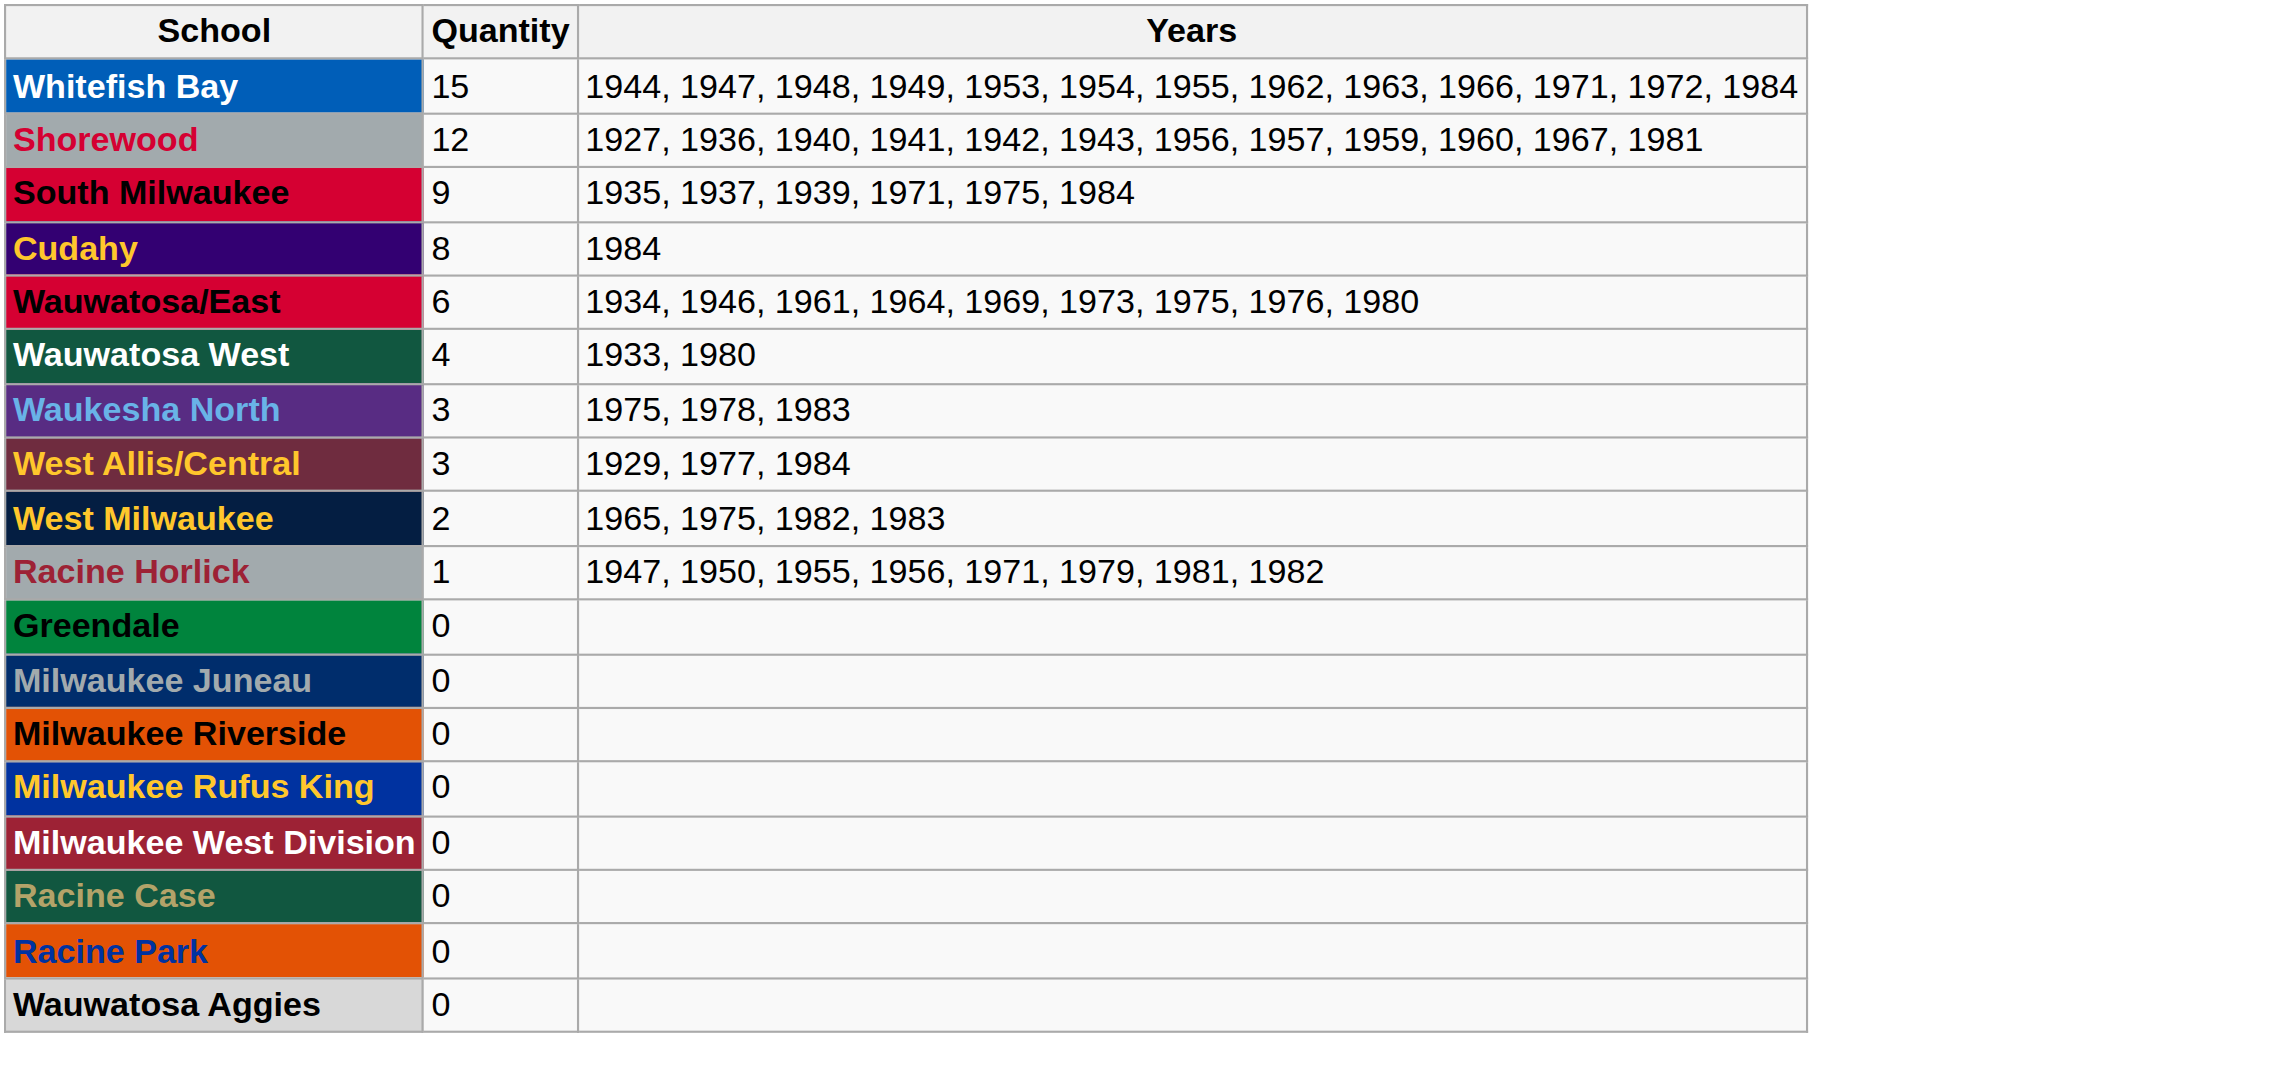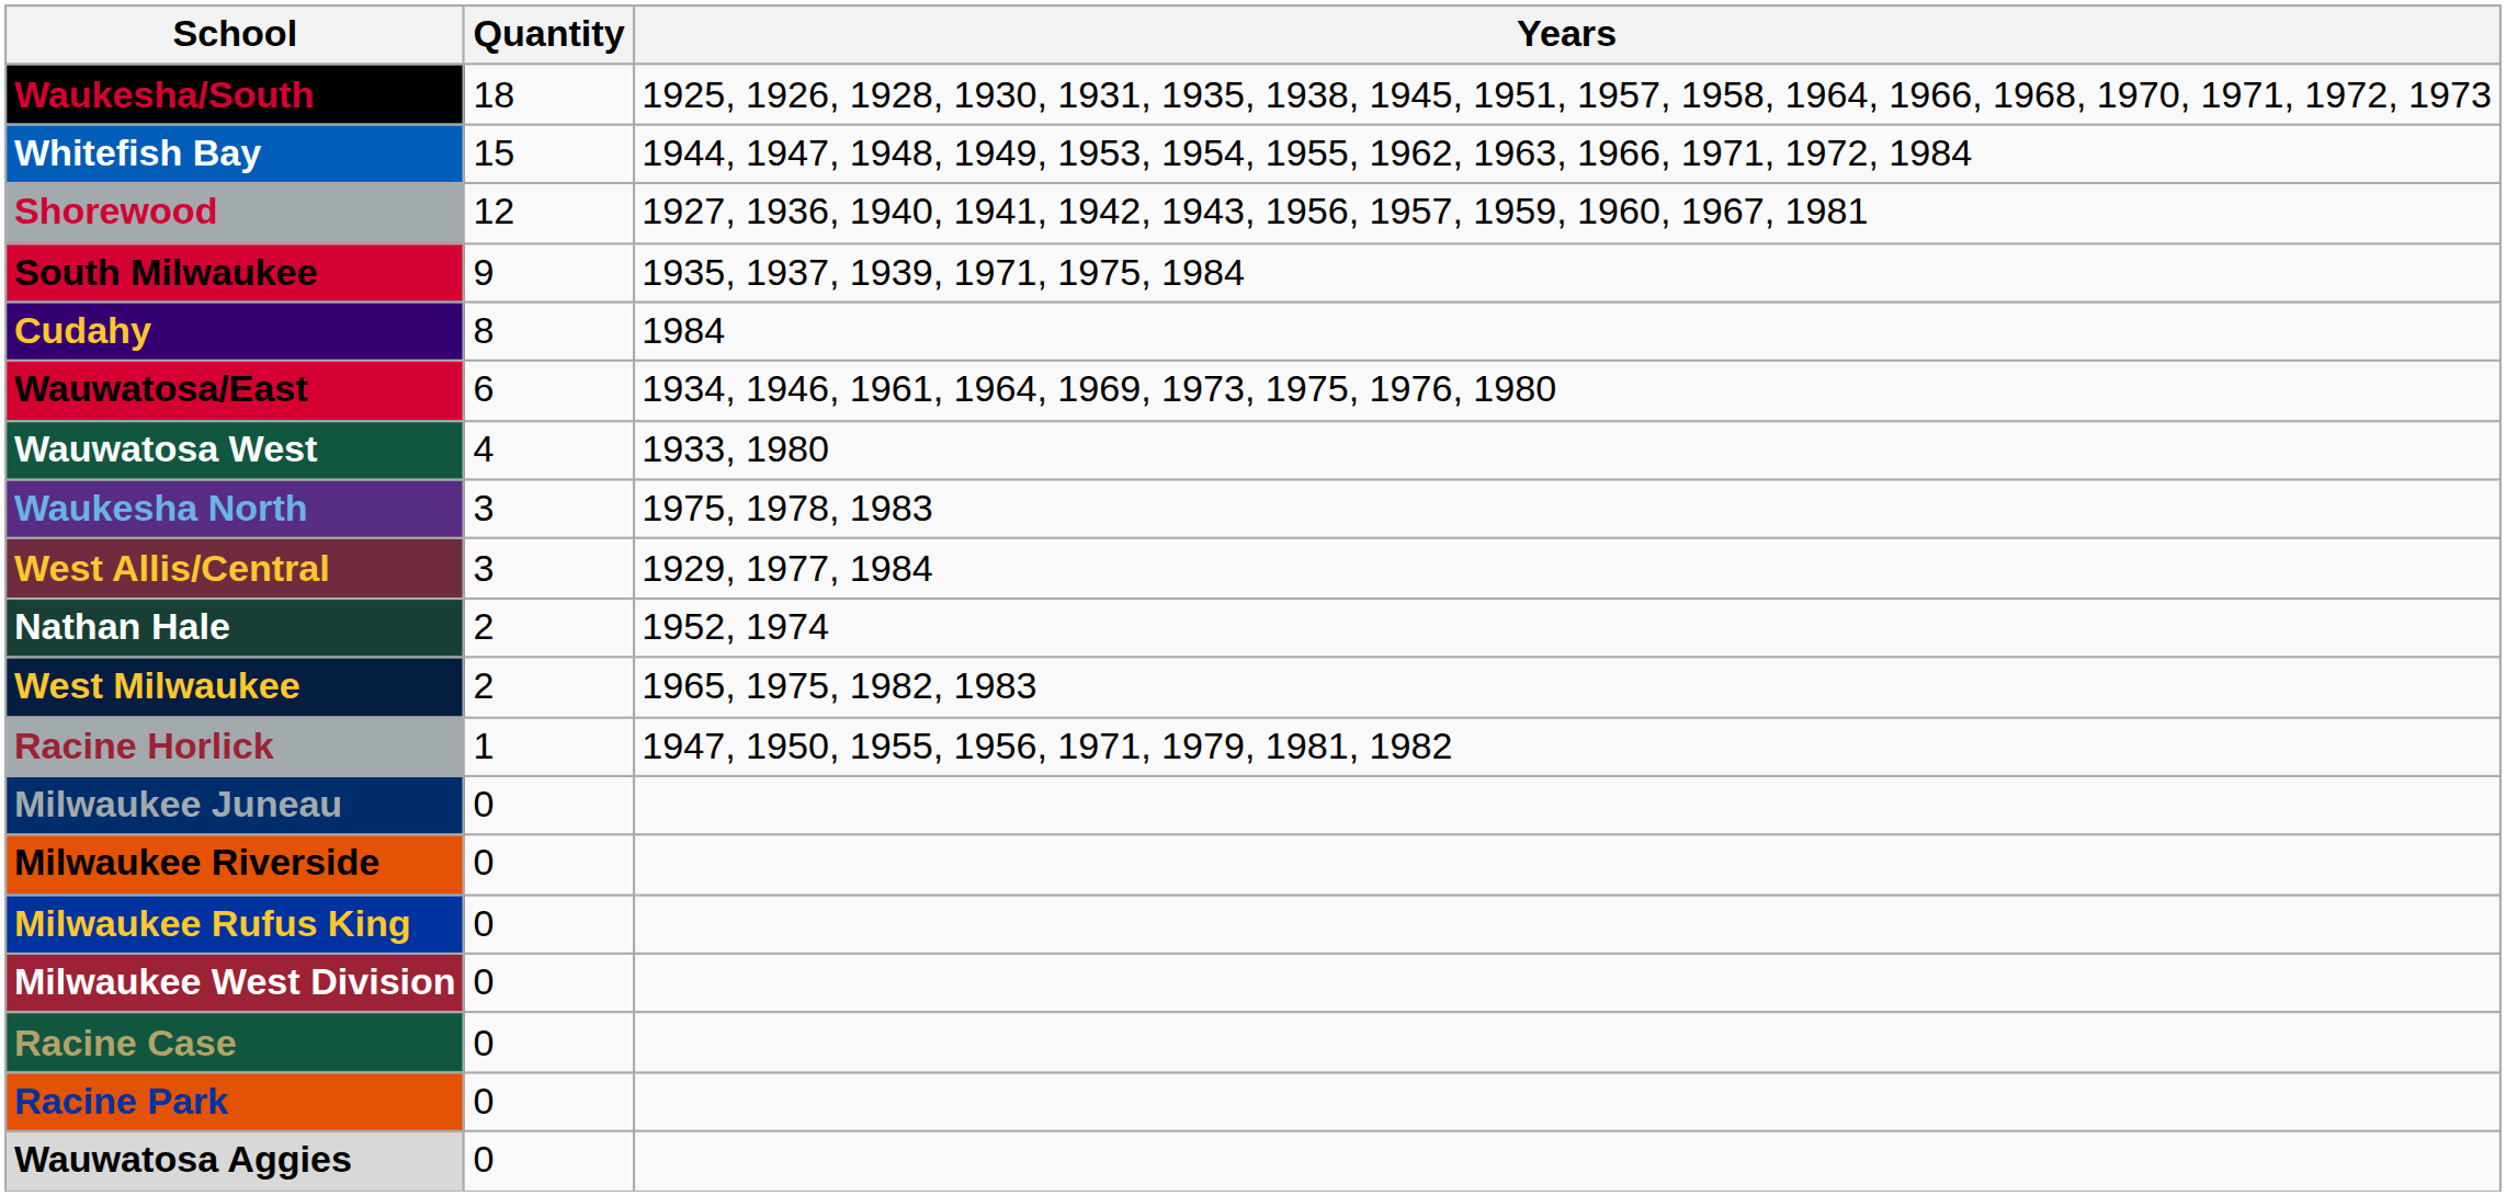 <table class="wikitable">
 <tr>
 <th>School</th>
 <th>Quantity</th>
 <th>Years</th>
+</tr>
+<tr>
+<td style="background: black; color: #d50032"><strong>Waukesha/South</strong></td>
+<td>18</td>
+<td>1925, 1926, 1928, 1930, 1931, 1935, 1938, 1945, 1951, 1957, 1958, 1964, 1966, 1968, 1970, 1971, 1972, 1973</td>
 </tr>
 <tr>
 <td style="background: #005eb8; color: white"><strong>Whitefish Bay</strong></td>
 <td>15</td>
 <td>1944, 1947, 1948, 1949, 1953, 1954, 1955, 1962, 1963, 1966, 1971, 1972, 1984</td>
 </tr>
 <tr>
 <td style="background: #a2aaad; color: #d50032"><strong>Shorewood</strong></td>
 <td>12</td>
 <td>1927, 1936, 1940, 1941, 1942, 1943, 1956, 1957, 1959, 1960, 1967, 1981</td>
 </tr>
 <tr>
 <td style="background: #d50032; color: black"><strong>South Milwaukee</strong></td>
 <td>9</td>
 <td>1935, 1937, 1939, 1971, 1975, 1984</td>
 </tr>
 <tr>
 <td style="background: #330072; color: #ffc72c"><strong>Cudahy</strong></td>
 <td>8</td>
 <td>1984</td>
 </tr>
 <tr>
 <td style="background: #d50032; color: black"><strong>Wauwatosa/East</strong></td>
 <td>6</td>
 <td>1934, 1946, 1961, 1964, 1969, 1973, 1975, 1976, 1980</td>
 </tr>
 <tr>
 <td style="background: #115740; color: white"><strong>Wauwatosa West</strong></td>
 <td>4</td>
 <td>1933, 1980</td>
 </tr>
 <tr>
 <td style="background: #582c83; color: #69b3e7"><strong>Waukesha North</strong></td>
 <td>3</td>
 <td>1975, 1978, 1983</td>
 </tr>
 <tr>
 <td style="background: #6f2c3f; color: #ffc72c"><strong>West Allis/Central</strong></td>
 <td>3</td>
 <td>1929, 1977, 1984</td>
 </tr>
 <tr>
+<td style="background: #173f35; color: white"><strong>Nathan Hale</strong></td>
+<td>2</td>
+<td>1952, 1974</td>
+</tr>
+<tr>
 <td style="background: #041e42; color: #ffc72c"><strong>West Milwaukee</strong></td>
 <td>2</td>
 <td>1965, 1975, 1982, 1983</td>
 </tr>
 <tr>
 <td style="background: #a2aaad; color: #9d2235"><strong>Racine Horlick</strong></td>
 <td>1</td>
 <td>1947, 1950, 1955, 1956, 1971, 1979, 1981, 1982</td>
-</tr>
-<tr>
-<td style="background: #00843d; color: black"><strong>Greendale</strong></td>
-<td>0</td>
-<td></td>
 </tr>
 <tr>
 <td style="background: #002d6c; color: #a2aaad"><strong>Milwaukee Juneau</strong></td>
 <td>0</td>
 <td></td>
 </tr>
 <tr>
 <td style="background: #e35205; color: black"><strong>Milwaukee Riverside</strong></td>
 <td>0</td>
 <td></td>
 </tr>
 <tr>
 <td style="background: #0032a0; color: #ffc72c"><strong>Milwaukee Rufus King</strong></td>
 <td>0</td>
 <td></td>
 </tr>
 <tr>
 <td style="background: #9d2235; color: white"><strong>Milwaukee West Division</strong></td>
 <td>0</td>
 <td></td>
 </tr>
 <tr>
 <td style="background: #115740; color: #b3a369"><strong>Racine Case</strong></td>
 <td>0</td>
 <td></td>
 </tr>
 <tr>
 <td style="background: #e35205; color: #0032a0"><strong>Racine Park</strong></td>
 <td>0</td>
 <td></td>
 </tr>
 <tr>
 <td style="background: #d8d8d8; color: black"><strong>Wauwatosa Aggies</strong></td>
 <td>0</td>
 <td></td>
 </tr>
 </table>
